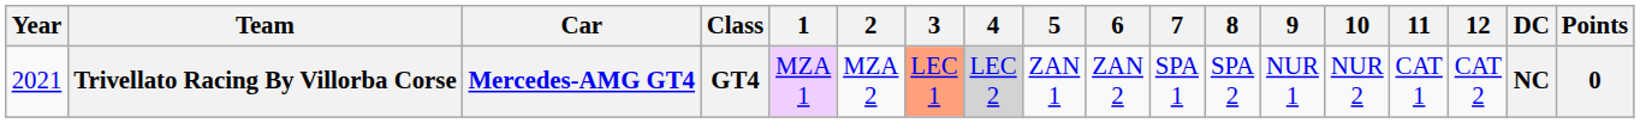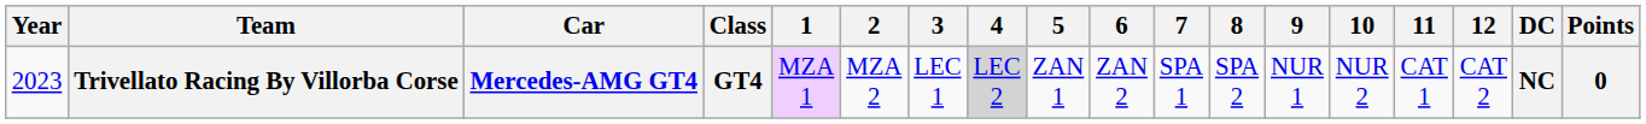 <table class="wikitable" style="text-align:center; font-size:85%">
 <tr>
 <th>Year</th>
 <th>Team</th>
 <th>Car</th>
 <th>Class</th>
 <th>1</th>
 <th>2</th>
 <th>3</th>
 <th>4</th>
 <th>5</th>
 <th>6</th>
 <th>7</th>
 <th>8</th>
 <th>9</th>
 <th>10</th>
 <th>11</th>
 <th>12</th>
 <th>DC</th>
 <th>Points</th>
 </tr>
 <tr>
-<td><a href='#'>2021</a></td>
+<td><a href='#'>2023</a></td>
 <th nowrap>Trivellato Racing By Villorba Corse</th>
 <th nowrap><a href='#'>Mercedes-AMG GT4</a></th>
 <th>GT4</th>
 <td style="background:#EFCFFF;"><a href='#'>MZA<br>1</a><br></td>
 <td><a href='#'>MZA<br>2</a></td>
-<td style="background: lightsalmon;"><a href='#'>LEC<br>1</a><br></td>
+<td><a href='#'>LEC<br>1</a><br></td>
 <td style="background: lightgrey;"><a href='#'>LEC<br>2</a><br></td>
 <td><a href='#'>ZAN<br>1</a><br></td>
 <td><a href='#'>ZAN<br>2</a><br></td>
 <td><a href='#'>SPA<br>1</a><br></td>
 <td><a href='#'>SPA<br>2</a><br></td>
 <td><a href='#'>NUR<br>1</a><br></td>
 <td><a href='#'>NUR<br>2</a><br></td>
 <td><a href='#'>CAT<br>1</a><br></td>
 <td><a href='#'>CAT<br>2</a><br></td>
 <th>NC</th>
 <th>0</th>
 </tr>
 </table>
